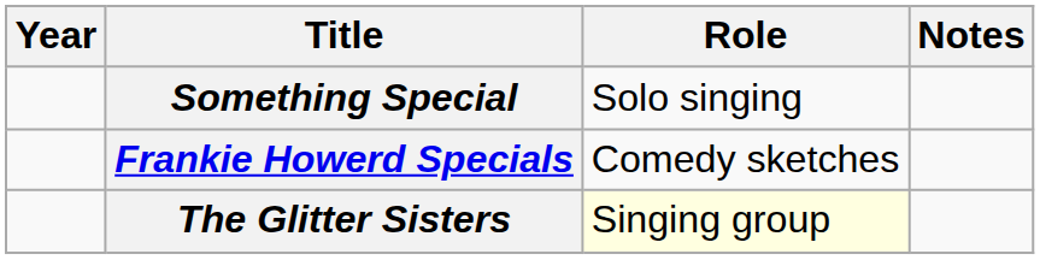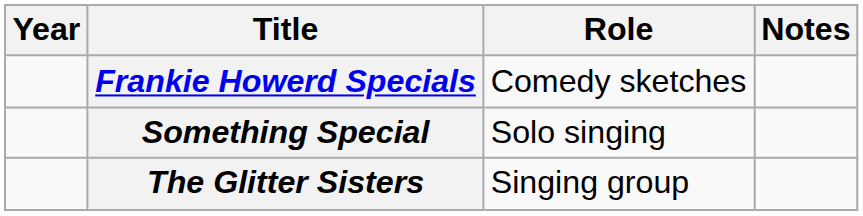 <table class="wikitable plainrowheaders sortable">
 <tr>
 <th scope="col">Year</th>
 <th scope="col">Title</th>
 <th scope="col">Role</th>
 <th class="unsortable">Notes</th>
 </tr>
 <tr>
 <td></td>
+<th scope="row"><em><a href='#'>Frankie Howerd Specials</a></em></th>
+<td>Comedy sketches</td>
+<td></td>
+</tr>
+<tr>
+<td></td>
 <th scope="row"><em>Something Special</em></th>
 <td>Solo singing</td>
 <td></td>
 </tr>
 <tr>
 <td></td>
-<th scope="row"><em><a href='#'>Frankie Howerd Specials</a></em></th>
-<td>Comedy sketches</td>
-<td></td>
-</tr>
-<tr>
-<td></td>
 <th scope="row"><em>The Glitter Sisters</em></th>
-<td style="background: lightyellow;">Singing group</td>
+<td>Singing group</td>
 <td></td>
 </tr>
 </table>
